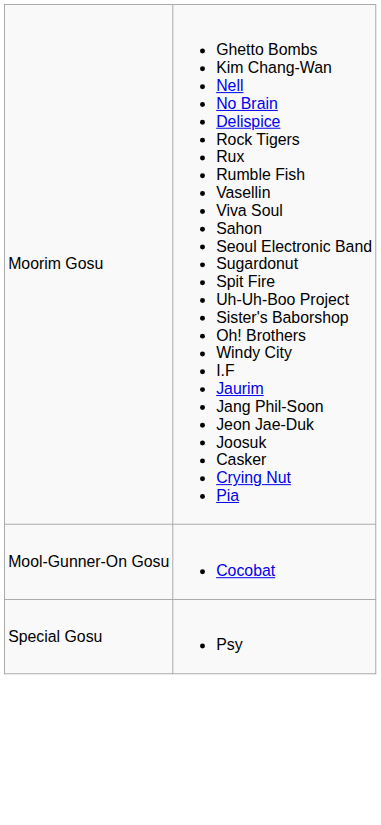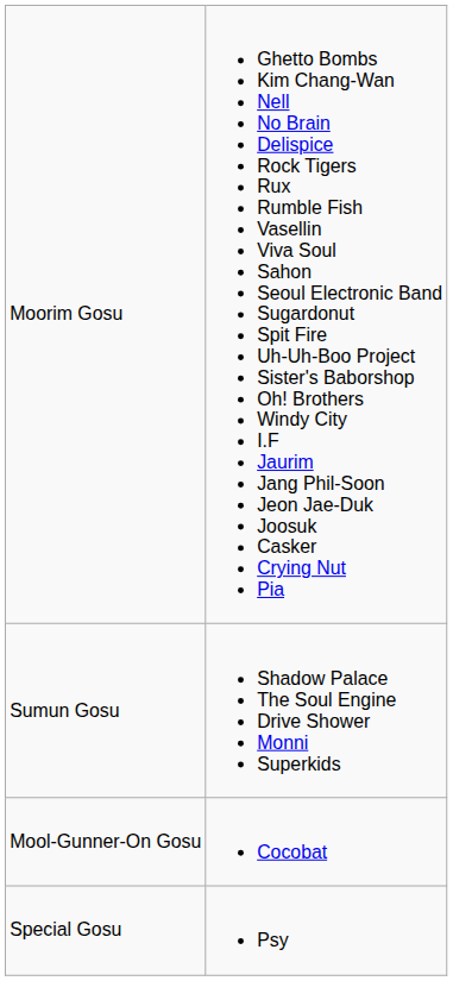 <table class="wikitable">
 <tr>
 <td>Moorim Gosu</td>
 <td><br><ul><li>Ghetto Bombs</li><li>Kim Chang-Wan</li><li><a href='#'>Nell</a></li><li><a href='#'>No Brain</a></li><li><a href='#'>Delispice</a></li><li>Rock Tigers</li><li>Rux</li><li>Rumble Fish</li><li>Vasellin</li><li>Viva Soul</li><li>Sahon</li><li>Seoul Electronic Band</li><li>Sugardonut</li><li>Spit Fire</li><li>Uh-Uh-Boo Project</li><li>Sister's Baborshop</li><li>Oh! Brothers</li><li>Windy City</li><li>I.F</li><li><a href='#'>Jaurim</a></li><li>Jang Phil-Soon</li><li>Jeon Jae-Duk</li><li>Joosuk</li><li>Casker</li><li><a href='#'>Crying Nut</a></li><li><a href='#'>Pia</a></li></ul></td>
+</tr>
+<tr>
+<td>Sumun Gosu</td>
+<td><br><ul><li>Shadow Palace</li><li>The Soul Engine</li><li>Drive Shower</li><li><a href='#'>Monni</a></li><li>Superkids</li></ul></td>
 </tr>
 <tr>
 <td>Mool-Gunner-On Gosu</td>
 <td><br><ul><li><a href='#'>Cocobat</a></li></ul></td>
 </tr>
 <tr>
 <td>Special Gosu</td>
 <td><br><ul><li>Psy</li></ul></td>
 </tr>
 </table>
